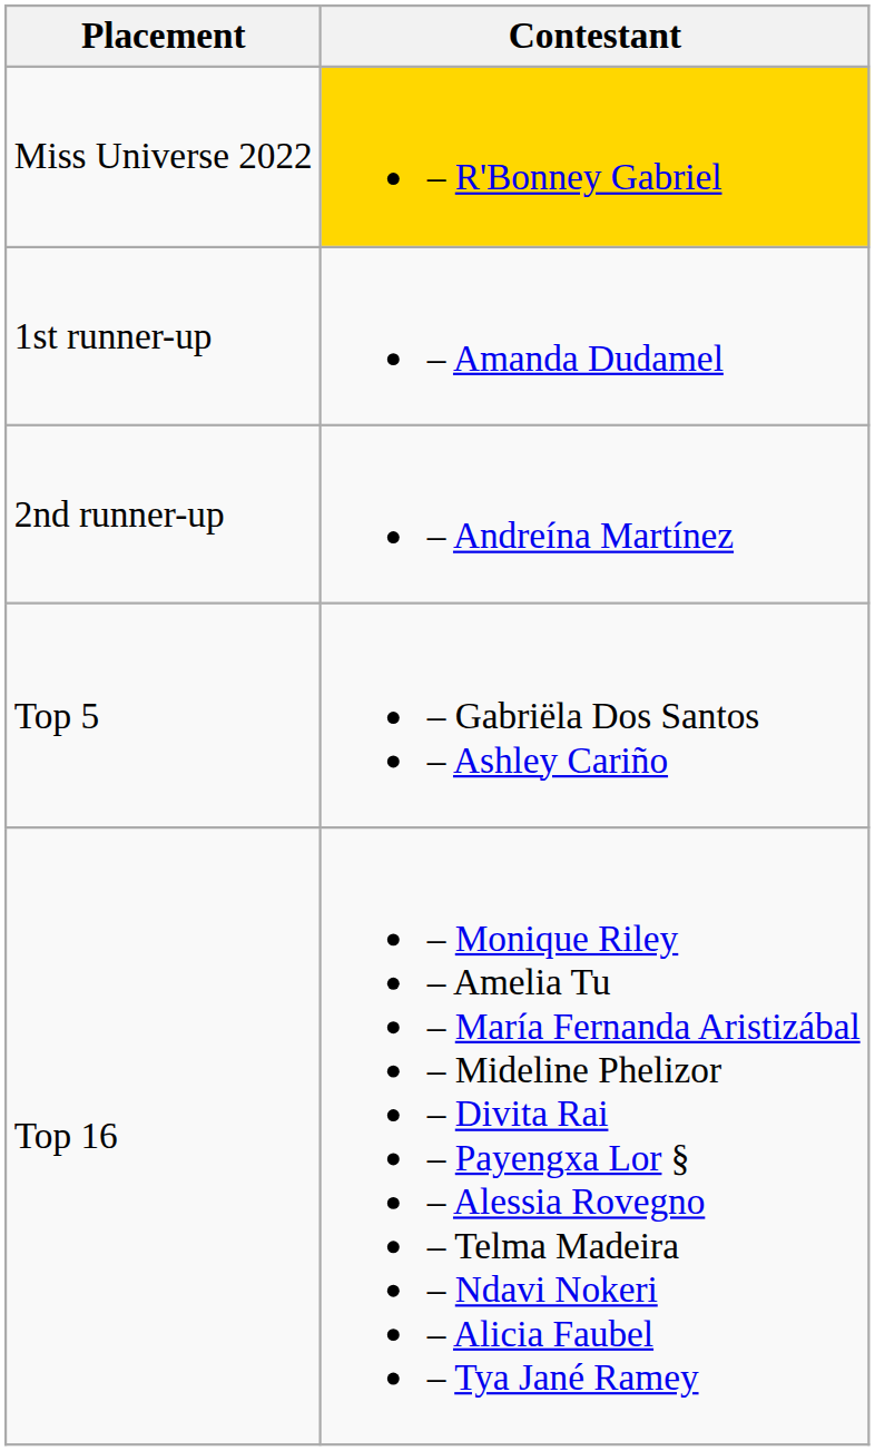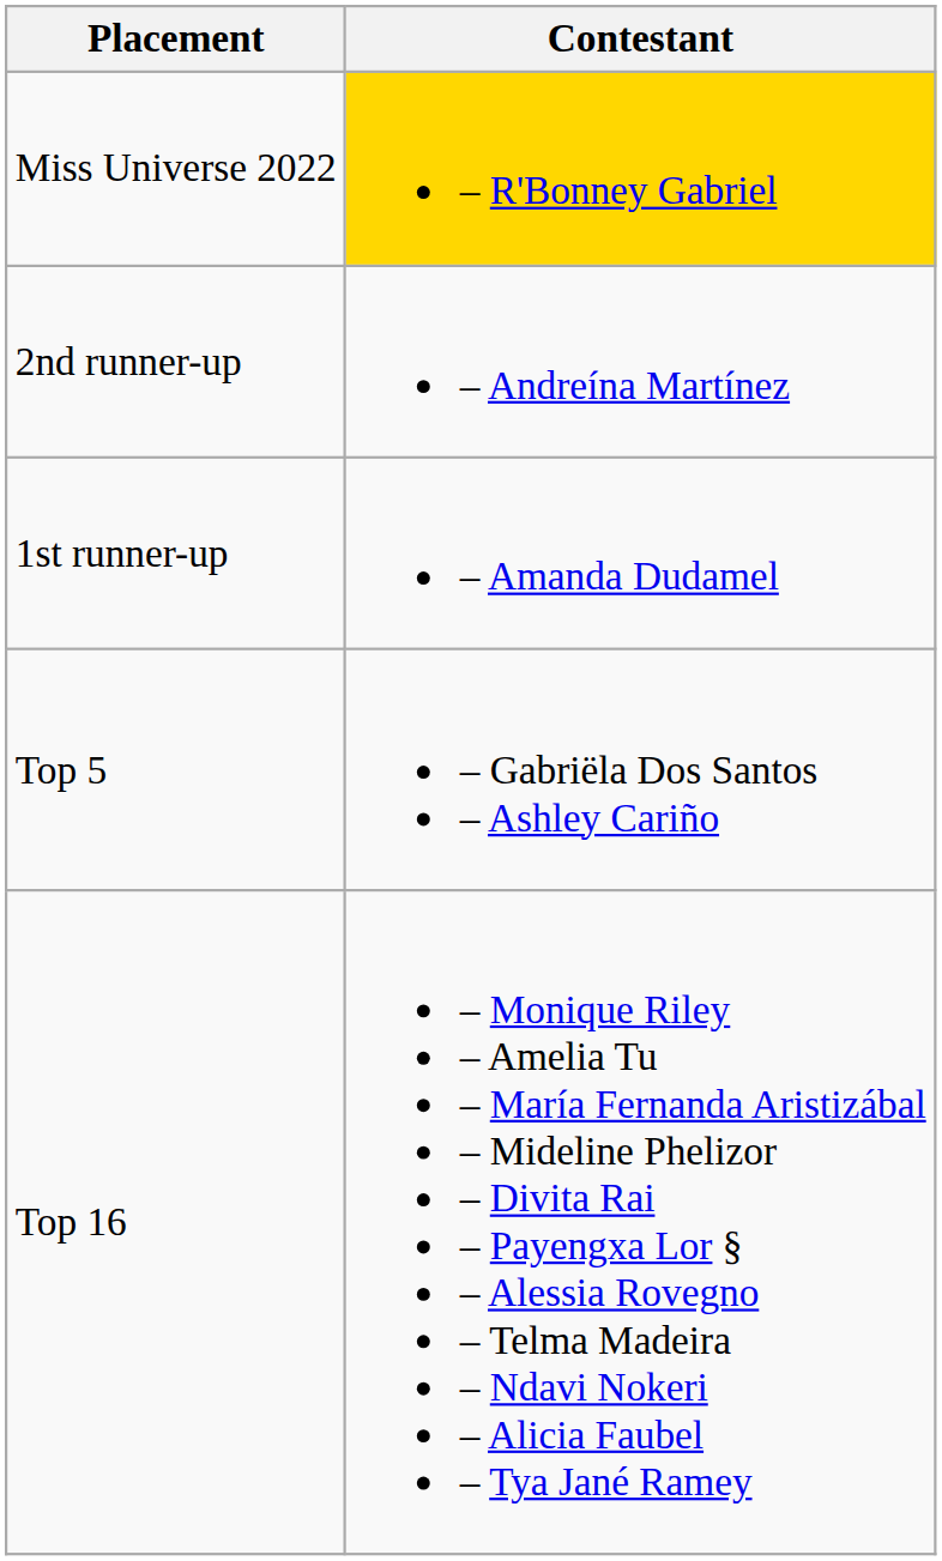 <table class="wikitable sortable" style="font-size: 95%;">
 <tr>
 <th>Placement</th>
 <th>Contestant</th>
 </tr>
 <tr>
 <td>Miss Universe 2022</td>
 <td style="background: gold;"><br><ul><li> – <a href='#'>R'Bonney Gabriel</a></li></ul></td>
 </tr>
 <tr>
+<td>2nd runner-up</td>
+<td><br><ul><li> – <a href='#'>Andreína Martínez</a></li></ul></td>
+</tr>
+<tr>
 <td>1st runner-up</td>
 <td><br><ul><li> – <a href='#'>Amanda Dudamel</a></li></ul></td>
-</tr>
-<tr>
-<td>2nd runner-up</td>
-<td><br><ul><li> – <a href='#'>Andreína Martínez</a></li></ul></td>
 </tr>
 <tr>
 <td>Top 5</td>
 <td><br><ul><li> – Gabriëla Dos Santos</li><li> – <a href='#'>Ashley Cariño</a></li></ul></td>
 </tr>
 <tr>
 <td>Top 16</td>
 <td><br><ul><li> – <a href='#'>Monique Riley</a></li><li> – Amelia Tu</li><li> – <a href='#'>María Fernanda Aristizábal</a></li><li> – Mideline Phelizor</li><li> – <a href='#'>Divita Rai</a></li><li> – <a href='#'>Payengxa Lor</a> §</li><li> – <a href='#'>Alessia Rovegno</a></li><li> – Telma Madeira</li><li> – <a href='#'>Ndavi Nokeri</a></li><li> – <a href='#'>Alicia Faubel</a></li><li> – <a href='#'>Tya Jané Ramey</a></li></ul></td>
 </tr>
 </table>
